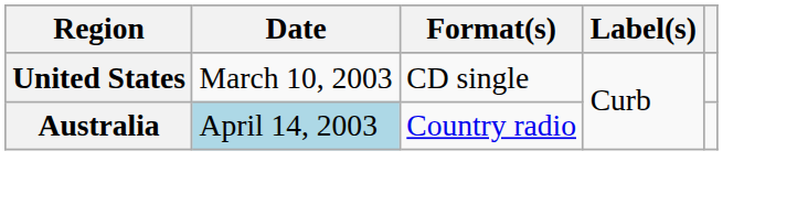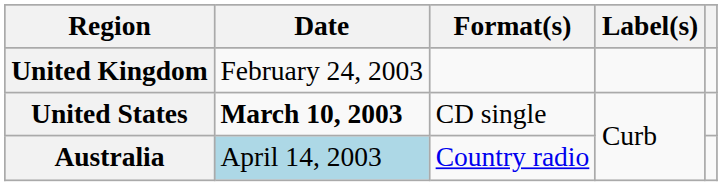 <table class="wikitable plainrowheaders">
 <tr>
 <th scope="col">Region</th>
 <th scope="col">Date</th>
 <th scope="col">Format(s)</th>
 <th scope="col">Label(s)</th>
 <th scope="col"></th>
 </tr>
 <tr>
+<th scope="row">United Kingdom</th>
+<td>February 24, 2003</td>
+<td></td>
+<td></td>
+<td></td>
+</tr>
+<tr>
 <th scope="row">United States</th>
-<td>March 10, 2003</td>
+<td><strong>March 10, 2003</strong></td>
 <td>CD single</td>
 <td rowspan="2">Curb</td>
 <td></td>
 </tr>
 <tr>
 <th scope="row">Australia</th>
 <td style="background: lightblue;">April 14, 2003</td>
 <td><a href='#'>Country radio</a></td>
 <td></td>
 </tr>
 </table>
